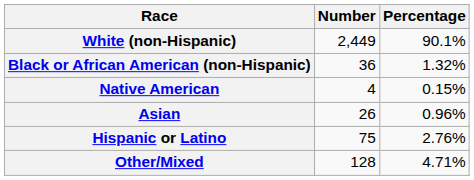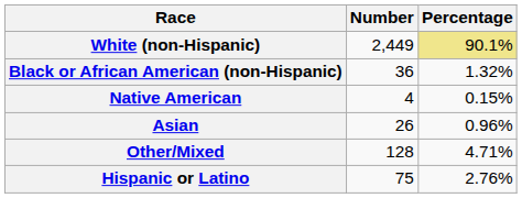 <table class="wikitable" style="text-align:right">
 <tr>
 <th scope="col">Race</th>
 <th scope="col">Number</th>
 <th scope="col">Percentage</th>
 </tr>
 <tr>
 <th scope="row"><a href='#'>White</a> (non-Hispanic)</th>
 <td>2,449</td>
-<td>90.1%</td>
+<td style="background: khaki;">90.1%</td>
 </tr>
 <tr>
 <th scope="row"><a href='#'>Black or African American</a> (non-Hispanic)</th>
 <td>36</td>
 <td>1.32%</td>
 </tr>
 <tr>
 <th scope="row"><a href='#'>Native American</a></th>
 <td>4</td>
 <td>0.15%</td>
 </tr>
 <tr>
 <th scope="row"><a href='#'>Asian</a></th>
 <td>26</td>
 <td>0.96%</td>
 </tr>
 <tr>
+<th scope="row"><a href='#'>Other/Mixed</a></th>
+<td>128</td>
+<td>4.71%</td>
+</tr>
+<tr>
 <th scope="row"><a href='#'>Hispanic</a> or <a href='#'>Latino</a></th>
 <td>75</td>
 <td>2.76%</td>
 </tr>
-<tr>
-<th scope="row"><a href='#'>Other/Mixed</a></th>
-<td>128</td>
-<td>4.71%</td>
-</tr>
 </table>
